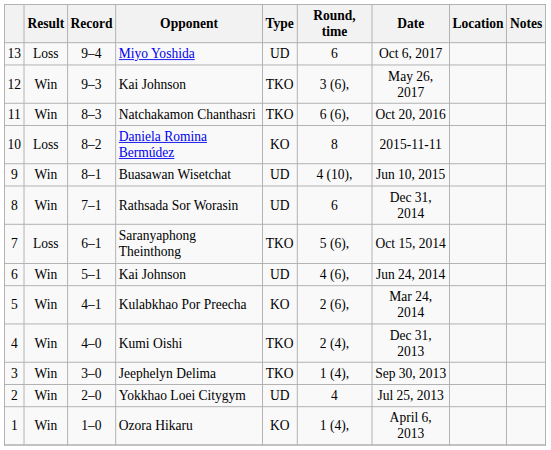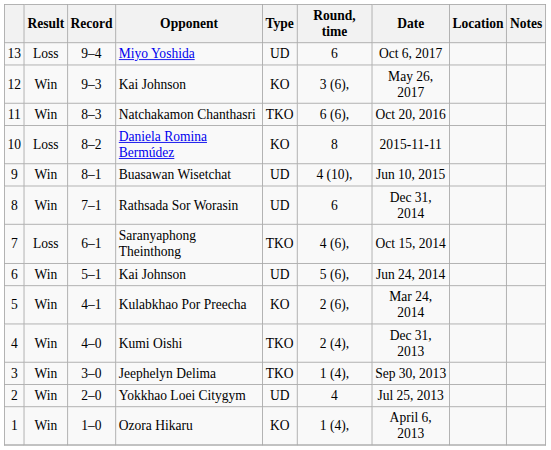 <table class="wikitable" style="text-align:center; font-size:95%">
 <tr>
 <th></th>
 <th>Result</th>
 <th>Record</th>
 <th>Opponent</th>
 <th>Type</th>
 <th>Round, time</th>
 <th>Date</th>
 <th>Location</th>
 <th>Notes</th>
 </tr>
 <tr>
 <td>13</td>
 <td>Loss</td>
 <td>9–4</td>
 <td style="text-align:left;"><a href='#'>Miyo Yoshida</a></td>
 <td>UD</td>
 <td>6</td>
 <td>Oct 6, 2017</td>
 <td style="text-align:left;"></td>
 <td style="text-align:left;"></td>
 </tr>
 <tr>
 <td>12</td>
 <td>Win</td>
 <td>9–3</td>
 <td style="text-align:left;">Kai Johnson</td>
-<td>TKO</td>
+<td>KO</td>
 <td>3 (6), </td>
 <td>May 26, 2017</td>
 <td style="text-align:left;"></td>
 <td></td>
 </tr>
 <tr>
 <td>11</td>
 <td>Win</td>
 <td>8–3</td>
 <td style="text-align:left;">Natchakamon Chanthasri</td>
 <td>TKO</td>
 <td>6 (6), </td>
 <td>Oct 20, 2016</td>
 <td style="text-align:left;"></td>
 <td></td>
 </tr>
 <tr>
 <td>10</td>
 <td>Loss</td>
 <td>8–2</td>
 <td style="text-align:left;"><a href='#'>Daniela Romina Bermúdez</a></td>
 <td>KO</td>
 <td>8</td>
 <td>2015-11-11</td>
 <td style="text-align:left;"></td>
 <td style="text-align:left;"></td>
 </tr>
 <tr>
 <td>9</td>
 <td>Win</td>
 <td>8–1</td>
 <td style="text-align:left;">Buasawan Wisetchat</td>
 <td>UD</td>
 <td>4 (10), </td>
 <td>Jun 10, 2015</td>
 <td style="text-align:left;"></td>
 <td style="text-align:left;"></td>
 </tr>
 <tr>
 <td>8</td>
 <td>Win</td>
 <td>7–1</td>
 <td style="text-align:left;">Rathsada Sor Worasin</td>
 <td>UD</td>
 <td>6</td>
 <td>Dec 31, 2014</td>
 <td style="text-align:left;"></td>
 <td></td>
 </tr>
 <tr>
 <td>7</td>
 <td>Loss</td>
 <td>6–1</td>
 <td style="text-align:left;">Saranyaphong Theinthong</td>
 <td>TKO</td>
-<td>5 (6), </td>
+<td>4 (6), </td>
 <td>Oct 15, 2014</td>
 <td style="text-align:left;"></td>
 <td></td>
 </tr>
 <tr>
 <td>6</td>
 <td>Win</td>
 <td>5–1</td>
 <td style="text-align:left;">Kai Johnson</td>
 <td>UD</td>
-<td>4 (6), </td>
+<td>5 (6), </td>
 <td>Jun 24, 2014</td>
 <td style="text-align:left;"></td>
 <td></td>
 </tr>
 <tr>
 <td>5</td>
 <td>Win</td>
 <td>4–1</td>
 <td style="text-align:left;">Kulabkhao Por Preecha</td>
 <td>KO</td>
 <td>2 (6), </td>
 <td>Mar 24, 2014</td>
 <td style="text-align:left;"></td>
 <td></td>
 </tr>
 <tr>
 <td>4</td>
 <td>Win</td>
 <td>4–0</td>
 <td style="text-align:left;">Kumi Oishi</td>
 <td>TKO</td>
 <td>2 (4), </td>
 <td>Dec 31, 2013</td>
 <td style="text-align:left;"></td>
 <td></td>
 </tr>
 <tr>
 <td>3</td>
 <td>Win</td>
 <td>3–0</td>
 <td style="text-align:left;">Jeephelyn Delima</td>
 <td>TKO</td>
 <td>1 (4), </td>
 <td>Sep 30, 2013</td>
 <td style="text-align:left;"></td>
 <td></td>
 </tr>
 <tr>
 <td>2</td>
 <td>Win</td>
 <td>2–0</td>
 <td style="text-align:left;">Yokkhao Loei Citygym</td>
 <td>UD</td>
 <td>4</td>
 <td>Jul 25, 2013</td>
 <td style="text-align:left;"></td>
 <td></td>
 </tr>
 <tr>
 <td>1</td>
 <td>Win</td>
 <td>1–0</td>
 <td style="text-align:left;">Ozora Hikaru</td>
 <td>KO</td>
 <td>1 (4), </td>
 <td>April 6, 2013</td>
 <td style="text-align:left;"></td>
 <td></td>
 </tr>
 <tr>
 </tr>
 </table>
